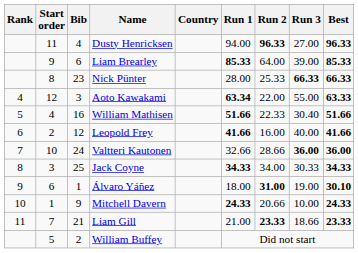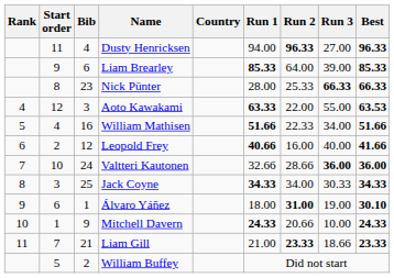 <table class="wikitable sortable" style="text-align:center">
 <tr>
 <th>Rank</th>
 <th>Start<br>order</th>
 <th>Bib</th>
 <th>Name</th>
 <th>Country</th>
 <th>Run 1</th>
 <th>Run 2</th>
 <th>Run 3</th>
 <th>Best</th>
 </tr>
 <tr>
 <td></td>
 <td>11</td>
 <td>4</td>
 <td align=left><a href='#'>Dusty Henricksen</a></td>
 <td align=left></td>
 <td>94.00</td>
 <td><strong>96.33</strong></td>
 <td>27.00</td>
 <td><strong>96.33</strong></td>
 </tr>
 <tr>
 <td></td>
 <td>9</td>
 <td>6</td>
 <td align=left><a href='#'>Liam Brearley</a></td>
 <td align=left></td>
 <td><strong>85.33</strong></td>
 <td>64.00</td>
 <td>39.00</td>
 <td><strong>85.33</strong></td>
 </tr>
 <tr>
 <td></td>
 <td>8</td>
 <td>23</td>
 <td align=left><a href='#'>Nick Pünter</a></td>
 <td align=left></td>
 <td>28.00</td>
 <td>25.33</td>
 <td><strong>66.33</strong></td>
 <td><strong>66.33</strong></td>
 </tr>
 <tr>
 <td>4</td>
 <td>12</td>
 <td>3</td>
 <td align=left><a href='#'>Aoto Kawakami</a></td>
 <td align=left></td>
-<td><strong>63.34</strong></td>
+<td><strong>63.33</strong></td>
 <td>22.00</td>
 <td>55.00</td>
-<td><strong>63.33</strong></td>
+<td><strong>63.53</strong></td>
 </tr>
 <tr>
 <td>5</td>
 <td>4</td>
 <td>16</td>
 <td align=left><a href='#'>William Mathisen</a></td>
 <td align=left></td>
 <td><strong>51.66</strong></td>
 <td>22.33</td>
-<td>30.40</td>
+<td>34.00</td>
 <td><strong>51.66</strong></td>
 </tr>
 <tr>
 <td>6</td>
 <td>2</td>
 <td>12</td>
 <td align=left><a href='#'>Leopold Frey</a></td>
 <td align=left></td>
-<td><strong>41.66</strong></td>
+<td><strong>40.66</strong></td>
 <td>16.00</td>
 <td>40.00</td>
 <td><strong>41.66</strong></td>
 </tr>
 <tr>
 <td>7</td>
 <td>10</td>
 <td>24</td>
 <td align=left><a href='#'>Valtteri Kautonen</a></td>
 <td align=left></td>
 <td>32.66</td>
 <td>28.66</td>
 <td><strong>36.00</strong></td>
 <td><strong>36.00</strong></td>
 </tr>
 <tr>
 <td>8</td>
 <td>3</td>
 <td>25</td>
 <td align=left><a href='#'>Jack Coyne</a></td>
 <td align=left></td>
 <td><strong>34.33</strong></td>
 <td>34.00</td>
 <td>30.33</td>
 <td><strong>34.33</strong></td>
 </tr>
 <tr>
 <td>9</td>
 <td>6</td>
 <td>1</td>
 <td align=left><a href='#'>Álvaro Yáñez</a></td>
 <td align=left></td>
 <td>18.00</td>
 <td><strong>31.00</strong></td>
 <td>19.00</td>
 <td><strong>30.10</strong></td>
 </tr>
 <tr>
 <td>10</td>
 <td>1</td>
 <td>9</td>
 <td align=left><a href='#'>Mitchell Davern</a></td>
 <td align=left></td>
 <td><strong>24.33</strong></td>
 <td>20.66</td>
 <td>10.00</td>
 <td><strong>24.33</strong></td>
 </tr>
 <tr>
 <td>11</td>
 <td>7</td>
 <td>21</td>
 <td align=left><a href='#'>Liam Gill</a></td>
 <td align=left></td>
 <td>21.00</td>
 <td><strong>23.33</strong></td>
 <td>18.66</td>
 <td><strong>23.33</strong></td>
 </tr>
 <tr>
 <td></td>
 <td>5</td>
 <td>2</td>
 <td align=left><a href='#'>William Buffey</a></td>
 <td align=left></td>
 <td colspan=4>Did not start</td>
 </tr>
 </table>
